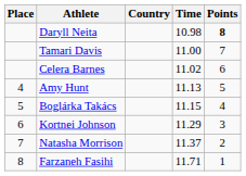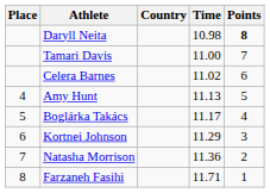 <table class="wikitable mw-datatable sortable">
 <tr>
 <th>Place</th>
 <th>Athlete</th>
 <th>Country</th>
 <th>Time</th>
 <th>Points</th>
 </tr>
 <tr>
 <td align=center></td>
 <td><a href='#'>Daryll Neita</a></td>
 <td></td>
 <td>10.98</td>
 <td align=center><strong>8</strong></td>
 </tr>
 <tr>
 <td align=center></td>
 <td><a href='#'>Tamari Davis</a></td>
 <td></td>
 <td>11.00</td>
 <td align=center>7</td>
 </tr>
 <tr>
 <td align=center></td>
 <td><a href='#'>Celera Barnes</a></td>
 <td></td>
 <td>11.02</td>
 <td align=center>6</td>
 </tr>
 <tr>
 <td align=center>4</td>
 <td><a href='#'>Amy Hunt</a></td>
 <td></td>
 <td>11.13</td>
 <td align=center>5</td>
 </tr>
 <tr>
 <td align=center>5</td>
 <td><a href='#'>Boglárka Takács</a></td>
 <td></td>
-<td>11.15</td>
+<td>11.17</td>
 <td align=center>4</td>
 </tr>
 <tr>
 <td align=center>6</td>
 <td><a href='#'>Kortnei Johnson</a></td>
 <td></td>
 <td>11.29</td>
 <td align=center>3</td>
 </tr>
 <tr>
 <td align=center>7</td>
 <td><a href='#'>Natasha Morrison</a></td>
 <td></td>
-<td>11.37</td>
+<td>11.36</td>
 <td align=center>2</td>
 </tr>
 <tr>
 <td align=center>8</td>
 <td><a href='#'>Farzaneh Fasihi</a></td>
 <td></td>
 <td>11.71</td>
 <td align=center>1</td>
 </tr>
 </table>
